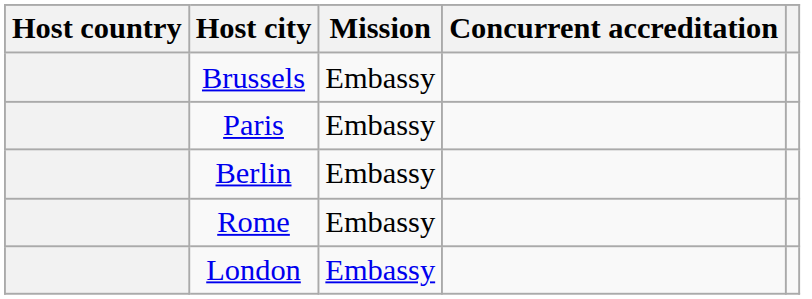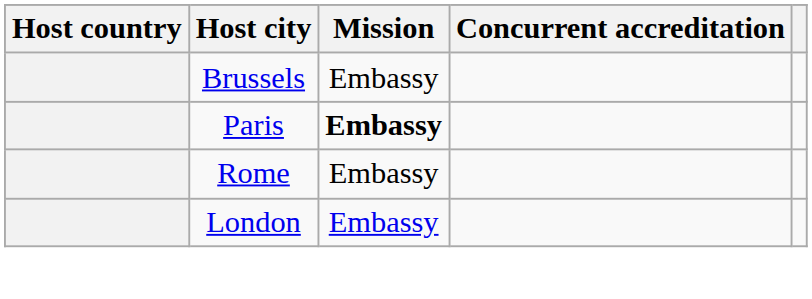 <table class="wikitable plainrowheaders" style="text-align:center;">
 <tr>
 <th scope="col">Host country</th>
 <th scope="col">Host city</th>
 <th scope="col">Mission</th>
 <th scope="col">Concurrent accreditation</th>
 <th scope="col"></th>
 </tr>
 <tr>
 <th scope="row"></th>
 <td><a href='#'>Brussels</a></td>
 <td>Embassy</td>
 <td></td>
 <td></td>
 </tr>
 <tr>
 <th scope="row"></th>
 <td><a href='#'>Paris</a></td>
-<td>Embassy</td>
-<td></td>
-<td></td>
-</tr>
-<tr>
-<th scope="row"></th>
-<td><a href='#'>Berlin</a></td>
-<td>Embassy</td>
+<td><strong>Embassy</strong></td>
 <td></td>
 <td></td>
 </tr>
 <tr>
 <th scope="row"></th>
 <td><a href='#'>Rome</a></td>
 <td>Embassy</td>
 <td></td>
 <td></td>
 </tr>
 <tr>
 <th scope="row"></th>
 <td><a href='#'>London</a></td>
 <td><a href='#'>Embassy</a></td>
 <td></td>
 <td></td>
 </tr>
 </table>
